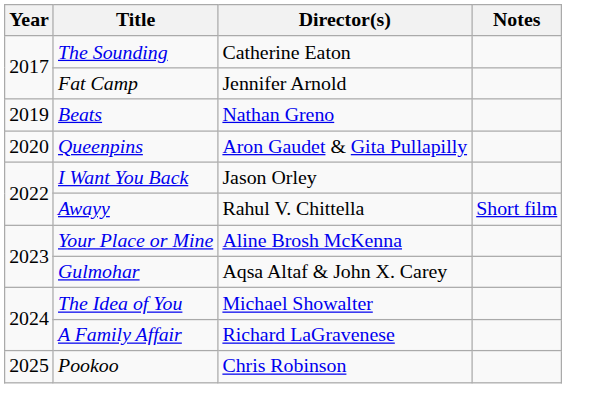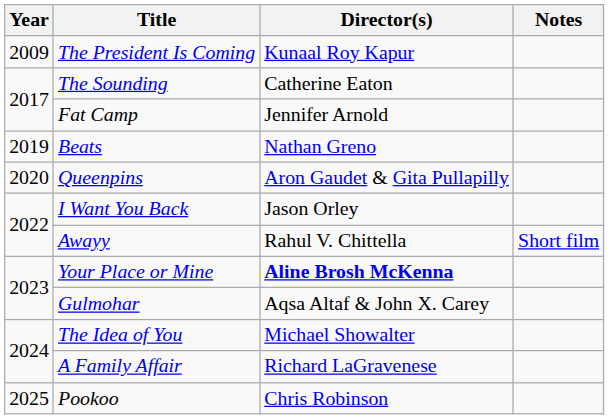 <table class="wikitable sortable">
 <tr>
 <th>Year</th>
 <th>Title</th>
 <th>Director(s)</th>
 <th>Notes</th>
+</tr>
+<tr>
+<td>2009</td>
+<td><em><a href='#'>The President Is Coming</a></em></td>
+<td><a href='#'>Kunaal Roy Kapur</a></td>
+<td></td>
 </tr>
 <tr>
 <td rowspan="2">2017</td>
 <td><em><a href='#'>The Sounding</a></em></td>
 <td>Catherine Eaton</td>
 <td></td>
 </tr>
 <tr>
 <td><em>Fat Camp</em></td>
 <td>Jennifer Arnold</td>
 <td></td>
 </tr>
 <tr>
 <td>2019</td>
 <td><em><a href='#'>Beats</a></em></td>
 <td><a href='#'>Nathan Greno</a></td>
 <td></td>
 </tr>
 <tr>
 <td>2020</td>
 <td><em><a href='#'>Queenpins</a></em></td>
 <td><a href='#'>Aron Gaudet</a> & <a href='#'>Gita Pullapilly</a></td>
 <td></td>
 </tr>
 <tr>
 <td rowspan="2">2022</td>
 <td><em><a href='#'>I Want You Back</a></em></td>
 <td>Jason Orley</td>
 <td></td>
 </tr>
 <tr>
 <td><em><a href='#'>Awayy</a></em></td>
 <td>Rahul V. Chittella</td>
 <td><a href='#'>Short film</a></td>
 </tr>
 <tr>
 <td rowspan="2">2023</td>
 <td><em><a href='#'>Your Place or Mine</a></em></td>
-<td><a href='#'>Aline Brosh McKenna</a></td>
+<td><strong><a href='#'>Aline Brosh McKenna</a></strong></td>
 <td></td>
 </tr>
 <tr>
 <td><em><a href='#'>Gulmohar</a></em></td>
 <td>Aqsa Altaf & John X. Carey</td>
 <td></td>
 </tr>
 <tr>
 <td rowspan="2">2024</td>
 <td><em><a href='#'>The Idea of You</a></em></td>
 <td><a href='#'>Michael Showalter</a></td>
 <td></td>
 </tr>
 <tr>
 <td><em><a href='#'>A Family Affair</a></em></td>
 <td><a href='#'>Richard LaGravenese</a></td>
 <td></td>
 </tr>
 <tr>
 <td>2025</td>
 <td><em>Pookoo</em></td>
 <td><a href='#'>Chris Robinson</a></td>
 <td></td>
 </tr>
 </table>
